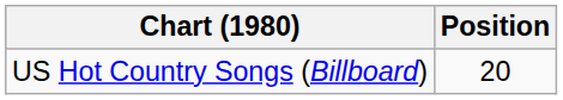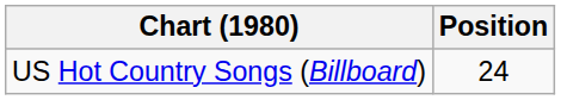 <table class="wikitable sortable">
 <tr>
 <th scope="col">Chart (1980)</th>
 <th scope="col">Position</th>
 </tr>
 <tr>
 <td>US <a href='#'>Hot Country Songs</a> (<em><a href='#'>Billboard</a></em>)</td>
-<td align="center">20</td>
+<td align="center">24</td>
 </tr>
 </table>
